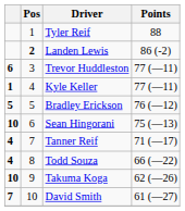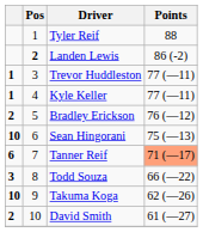 <table class="wikitable" style="font-size: 95%;">
 <tr>
 <th></th>
 <th>Pos</th>
 <th>Driver</th>
 <th>Points</th>
 </tr>
 <tr>
 <td align="left"></td>
 <td style="text-align:center;">1</td>
 <td><a href='#'>Tyler Reif</a></td>
 <td style="text-align:center;">88</td>
 </tr>
 <tr>
 <td align="left"></td>
 <td style="text-align:center;"><strong>2</strong></td>
 <td><a href='#'>Landen Lewis</a></td>
 <td style="text-align:center;">86 (-2)</td>
 </tr>
 <tr>
-<td align="left"> <strong>6</strong></td>
+<td align="left"> <strong>1</strong></td>
 <td style="text-align:center;">3</td>
 <td><a href='#'>Trevor Huddleston</a></td>
 <td style="text-align:center;">77 (—11)</td>
 </tr>
 <tr>
 <td align="left"> <strong>1</strong></td>
 <td style="text-align:center;">4</td>
 <td><a href='#'>Kyle Keller</a></td>
 <td style="text-align:center;">77 (—11)</td>
 </tr>
 <tr>
-<td align="left"> <strong>5</strong></td>
+<td align="left"> <strong>2</strong></td>
 <td style="text-align:center;">5</td>
 <td><a href='#'>Bradley Erickson</a></td>
 <td style="text-align:center;">76 (—12)</td>
 </tr>
 <tr>
 <td align="left"> <strong>10</strong></td>
 <td style="text-align:center;">6</td>
 <td><a href='#'>Sean Hingorani</a></td>
 <td style="text-align:center;">75 (—13)</td>
 </tr>
 <tr>
-<td align="left"> <strong>4</strong></td>
+<td align="left"> <strong>6</strong></td>
 <td style="text-align:center;">7</td>
 <td><a href='#'>Tanner Reif</a></td>
-<td style="text-align:center;">71 (—17)</td>
+<td style="background: lightsalmon; text-align:center;">71 (—17)</td>
 </tr>
 <tr>
-<td align="left"> <strong>4</strong></td>
+<td align="left"> <strong>3</strong></td>
 <td style="text-align:center;">8</td>
 <td><a href='#'>Todd Souza</a></td>
 <td style="text-align:center;">66 (—22)</td>
 </tr>
 <tr>
 <td align="left"> <strong>10</strong></td>
 <td style="text-align:center;">9</td>
 <td><a href='#'>Takuma Koga</a></td>
 <td style="text-align:center;">62 (—26)</td>
 </tr>
 <tr>
-<td align="left"> <strong>7</strong></td>
+<td align="left"> <strong>2</strong></td>
 <td style="text-align:center;">10</td>
 <td><a href='#'>David Smith</a></td>
 <td style="text-align:center;">61 (—27)</td>
 </tr>
 <tr class="sortbottom">
 </tr>
 </table>
